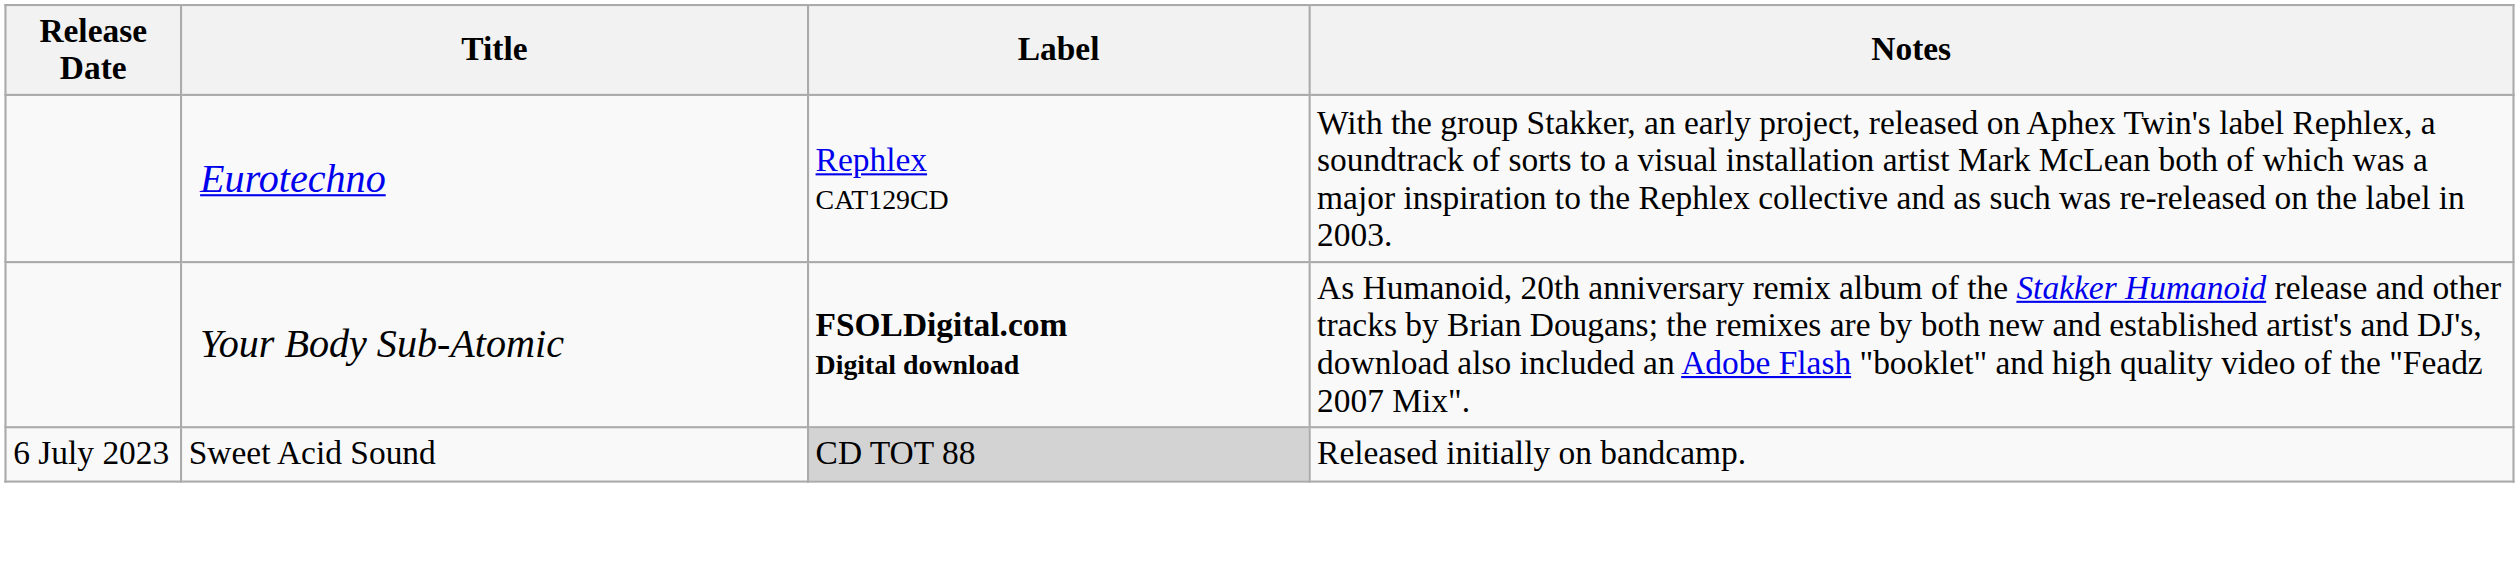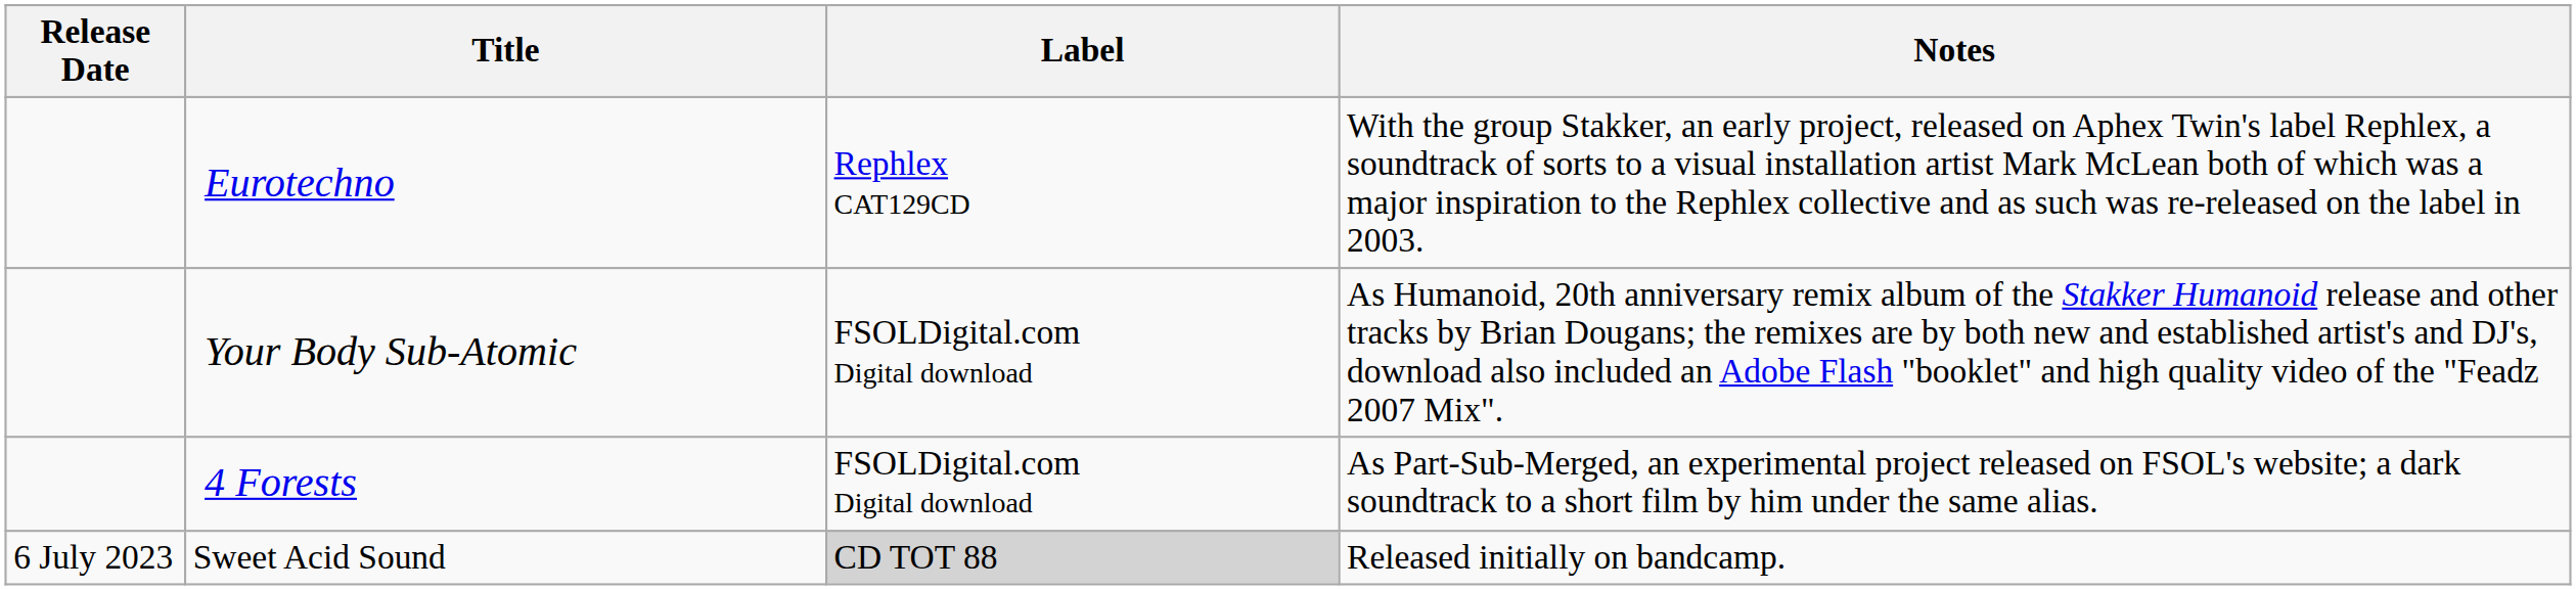 <table class="wikitable"  style="width:95%; margin-left:1em;">
 <tr>
 <th style="width:7%;">Release Date</th>
 <th style="width:25%;">Title</th>
 <th style="width:20%;">Label</th>
 <th>Notes</th>
 </tr>
 <tr>
 <td></td>
 <td style="font-size:120%"> <em><a href='#'>Eurotechno</a></em></td>
 <td><a href='#'>Rephlex</a><br><small>CAT129CD</small></td>
 <td>With the group Stakker, an early project, released on Aphex Twin's label Rephlex, a soundtrack of sorts to a visual installation artist Mark McLean both of which was a major inspiration to the Rephlex collective and as such was re-released on the label in 2003.</td>
 </tr>
 <tr>
 <td></td>
 <td style="font-size:120%"> <em>Your Body Sub-Atomic</em></td>
-<td><strong>FSOLDigital.com<br><small>Digital download</small></strong></td>
+<td>FSOLDigital.com<br><small>Digital download</small></td>
 <td>As Humanoid, 20th anniversary remix album of the <em><a href='#'>Stakker Humanoid</a></em> release and other tracks by Brian Dougans; the remixes are by both new and established artist's and DJ's, download also included an <a href='#'>Adobe Flash</a> "booklet" and high quality video of the "Feadz 2007 Mix".</td>
+</tr>
+<tr>
+<td></td>
+<td style="font-size:120%"> <em><a href='#'>4 Forests</a></em></td>
+<td>FSOLDigital.com<br><small>Digital download</small></td>
+<td>As Part-Sub-Merged, an experimental project released on FSOL's website; a dark soundtrack to a short film by him under the same alias.</td>
 </tr>
 <tr>
 <td>6 July 2023</td>
 <td>Sweet Acid Sound</td>
 <td style="background: lightgrey;">CD TOT 88</td>
 <td>Released initially on bandcamp.</td>
 </tr>
 </table>
